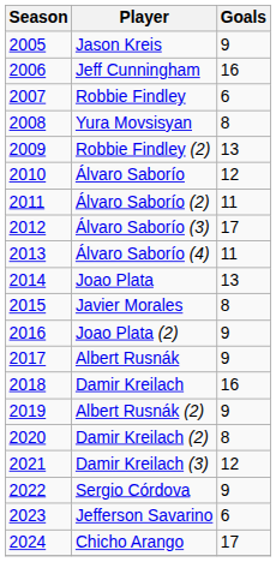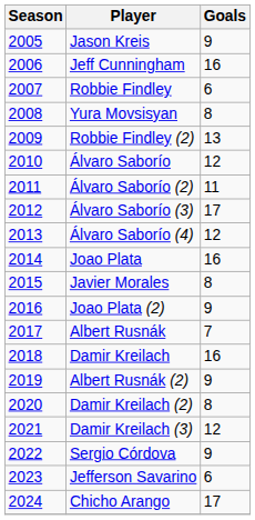 <table class ="wikitable">
 <tr>
 <th>Season</th>
 <th>Player</th>
 <th>Goals</th>
 </tr>
 <tr>
 <td><a href='#'>2005</a></td>
 <td> <a href='#'>Jason Kreis</a></td>
 <td>9</td>
 </tr>
 <tr>
 <td><a href='#'>2006</a></td>
 <td> <a href='#'>Jeff Cunningham</a></td>
 <td>16</td>
 </tr>
 <tr>
 <td><a href='#'>2007</a></td>
 <td> <a href='#'>Robbie Findley</a></td>
 <td>6</td>
 </tr>
 <tr>
 <td><a href='#'>2008</a></td>
 <td> <a href='#'>Yura Movsisyan</a></td>
 <td>8</td>
 </tr>
 <tr>
 <td><a href='#'>2009</a></td>
 <td> <a href='#'>Robbie Findley</a> <em>(2)</em></td>
 <td>13</td>
 </tr>
 <tr>
 <td><a href='#'>2010</a></td>
 <td> <a href='#'>Álvaro Saborío</a></td>
 <td>12</td>
 </tr>
 <tr>
 <td><a href='#'>2011</a></td>
 <td> <a href='#'>Álvaro Saborío</a> <em>(2)</em></td>
 <td>11</td>
 </tr>
 <tr>
 <td><a href='#'>2012</a></td>
 <td> <a href='#'>Álvaro Saborío</a> <em>(3)</em></td>
 <td>17</td>
 </tr>
 <tr>
 <td><a href='#'>2013</a></td>
 <td> <a href='#'>Álvaro Saborío</a> <em>(4)</em></td>
-<td>11</td>
+<td>12</td>
 </tr>
 <tr>
 <td><a href='#'>2014</a></td>
 <td> <a href='#'>Joao Plata</a></td>
-<td>13</td>
+<td>16</td>
 </tr>
 <tr>
 <td><a href='#'>2015</a></td>
 <td> <a href='#'>Javier Morales</a></td>
 <td>8</td>
 </tr>
 <tr>
 <td><a href='#'>2016</a></td>
 <td> <a href='#'>Joao Plata</a> <em>(2)</em></td>
 <td>9</td>
 </tr>
 <tr>
 <td><a href='#'>2017</a></td>
 <td> <a href='#'>Albert Rusnák</a></td>
-<td>9</td>
+<td>7</td>
 </tr>
 <tr>
 <td><a href='#'>2018</a></td>
 <td> <a href='#'>Damir Kreilach</a></td>
 <td>16</td>
 </tr>
 <tr>
 <td><a href='#'>2019</a></td>
 <td> <a href='#'>Albert Rusnák</a> <em>(2)</em></td>
 <td>9</td>
 </tr>
 <tr>
 <td><a href='#'>2020</a></td>
 <td> <a href='#'>Damir Kreilach</a> <em>(2)</em></td>
 <td>8</td>
 </tr>
 <tr>
 <td><a href='#'>2021</a></td>
 <td> <a href='#'>Damir Kreilach</a> <em>(3)</em></td>
 <td>12</td>
 </tr>
 <tr>
 <td><a href='#'>2022</a></td>
 <td> <a href='#'>Sergio Córdova</a></td>
 <td>9</td>
 </tr>
 <tr>
 <td><a href='#'>2023</a></td>
 <td> <a href='#'>Jefferson Savarino</a></td>
 <td>6</td>
 </tr>
 <tr>
 <td><a href='#'>2024</a></td>
 <td> <a href='#'>Chicho Arango</a></td>
 <td>17</td>
 </tr>
 <tr>
 </tr>
 </table>
